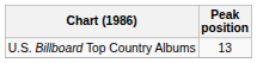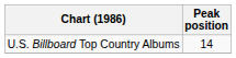 <table class="wikitable">
 <tr>
 <th>Chart (1986)</th>
 <th>Peak<br>position</th>
 </tr>
 <tr>
 <td>U.S. <em>Billboard</em> Top Country Albums</td>
-<td align="center">13</td>
+<td align="center">14</td>
 </tr>
 <tr>
 </tr>
 </table>
